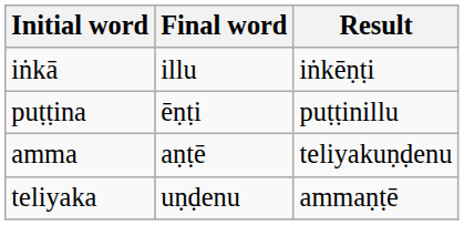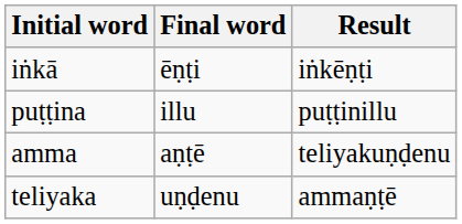 <table class="wikitable">
 <tr>
 <th>Initial word</th>
 <th>Final word</th>
 <th>Result</th>
 </tr>
 <tr>
 <td>iṅkā</td>
-<td>illu</td>
+<td>ēṇṭi</td>
 <td>iṅkēṇṭi</td>
 </tr>
 <tr>
 <td>puṭṭina</td>
-<td>ēṇṭi</td>
+<td>illu</td>
 <td>puṭṭinillu</td>
 </tr>
 <tr>
 <td>amma</td>
 <td>aṇṭē</td>
 <td>teliyakuṇḍenu</td>
 </tr>
 <tr>
 <td>teliyaka</td>
 <td>uṇḍenu</td>
 <td>ammaṇṭē</td>
 </tr>
 </table>
